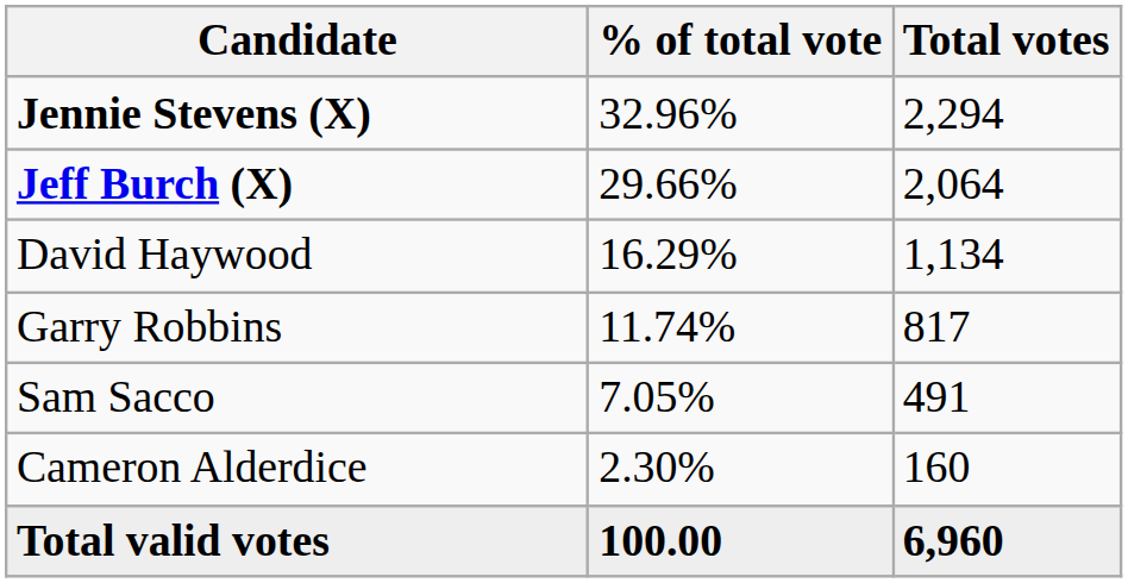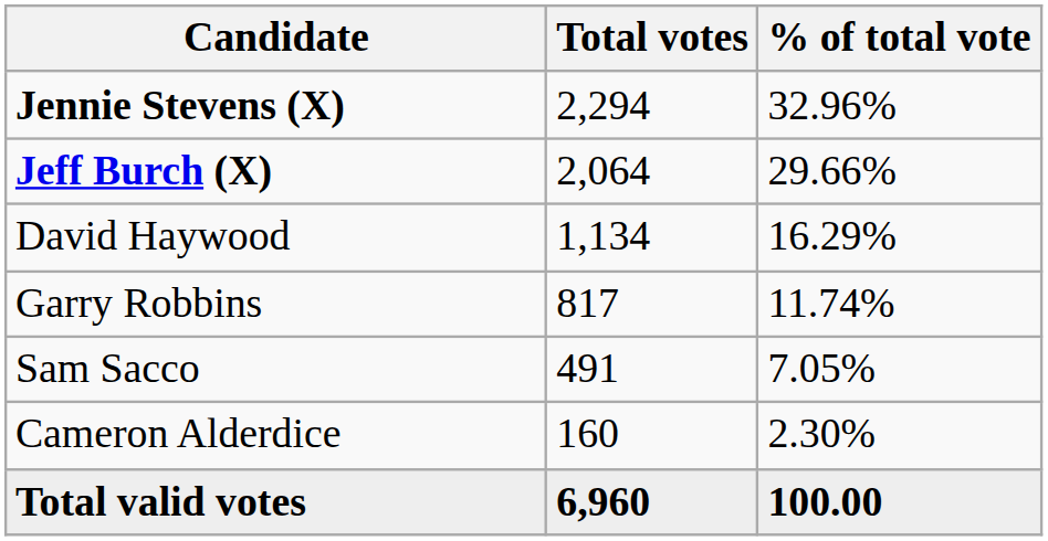 <table class="wikitable">
 <tr>
 <th bgcolor="#DDDDFF" width="200px">Candidate</th>
+<th bgcolor="#DDDDFF">Total votes</th>
 <th bgcolor="#DDDDFF">% of total vote</th>
-<th bgcolor="#DDDDFF">Total votes</th>
 </tr>
 <tr>
 <td><strong>Jennie Stevens (X)</strong></td>
+<td>2,294</td>
 <td>32.96%</td>
-<td>2,294</td>
 </tr>
 <tr>
 <td><strong><a href='#'>Jeff Burch</a> (X)</strong></td>
+<td>2,064</td>
 <td>29.66%</td>
-<td>2,064</td>
 </tr>
 <tr>
 <td>David Haywood</td>
+<td>1,134</td>
 <td>16.29%</td>
-<td>1,134</td>
 </tr>
 <tr>
 <td>Garry Robbins</td>
+<td>817</td>
 <td>11.74%</td>
-<td>817</td>
 </tr>
 <tr>
 <td>Sam Sacco</td>
+<td>491</td>
 <td>7.05%</td>
-<td>491</td>
 </tr>
 <tr>
 <td>Cameron Alderdice</td>
+<td>160</td>
 <td>2.30%</td>
-<td>160</td>
 </tr>
 <tr bgcolor="#EEEEEE">
 <td><strong>Total valid votes</strong></td>
+<td><strong>6,960</strong></td>
 <td><strong>100.00</strong></td>
-<td><strong>6,960</strong></td>
 </tr>
 </table>
